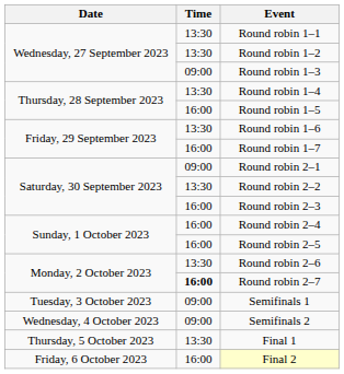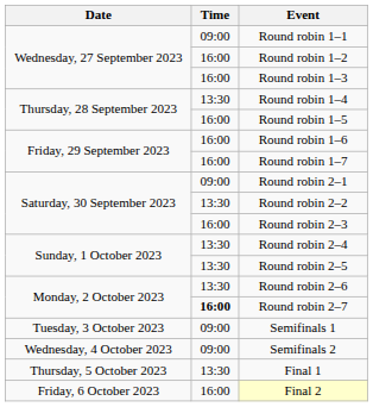 <table class = "wikitable" style="text-align:center;">
 <tr>
 <th width=220>Date</th>
 <th width=50>Time</th>
 <th width=150>Event</th>
 </tr>
 <tr>
 <td rowspan=3>Wednesday, 27 September 2023</td>
-<td>13:30</td>
+<td>09:00</td>
 <td>Round robin 1–1</td>
 </tr>
 <tr>
-<td>13:30</td>
+<td>16:00</td>
 <td>Round robin 1–2</td>
 </tr>
 <tr>
-<td>09:00</td>
+<td>16:00</td>
 <td>Round robin 1–3</td>
 </tr>
 <tr>
 <td rowspan=2>Thursday, 28 September 2023</td>
 <td>13:30</td>
 <td>Round robin 1–4</td>
 </tr>
 <tr>
 <td>16:00</td>
 <td>Round robin 1–5</td>
 </tr>
 <tr>
 <td rowspan=2>Friday, 29 September 2023</td>
-<td>13:30</td>
+<td>16:00</td>
 <td>Round robin 1–6</td>
 </tr>
 <tr>
 <td>16:00</td>
 <td>Round robin 1–7</td>
 </tr>
 <tr>
 <td rowspan=3>Saturday, 30 September 2023</td>
 <td>09:00</td>
 <td>Round robin 2–1</td>
 </tr>
 <tr>
 <td>13:30</td>
 <td>Round robin 2–2</td>
 </tr>
 <tr>
 <td>16:00</td>
 <td>Round robin 2–3</td>
 </tr>
 <tr>
 <td rowspan=2>Sunday, 1 October 2023</td>
-<td>16:00</td>
+<td>13:30</td>
 <td>Round robin 2–4</td>
 </tr>
 <tr>
-<td>16:00</td>
+<td>13:30</td>
 <td>Round robin 2–5</td>
 </tr>
 <tr>
 <td rowspan=2>Monday, 2 October 2023</td>
 <td>13:30</td>
 <td>Round robin 2–6</td>
 </tr>
 <tr>
 <td><strong>16:00</strong></td>
 <td>Round robin 2–7</td>
 </tr>
 <tr>
 <td>Tuesday, 3 October 2023</td>
 <td>09:00</td>
 <td>Semifinals 1</td>
 </tr>
 <tr>
 <td>Wednesday, 4 October 2023</td>
 <td>09:00</td>
 <td>Semifinals 2</td>
 </tr>
 <tr>
 <td>Thursday, 5 October 2023</td>
 <td>13:30</td>
 <td>Final 1</td>
 </tr>
 <tr>
 <td>Friday, 6 October 2023</td>
 <td>16:00</td>
 <td bgcolor="ffffcc">Final 2</td>
 </tr>
 </table>
